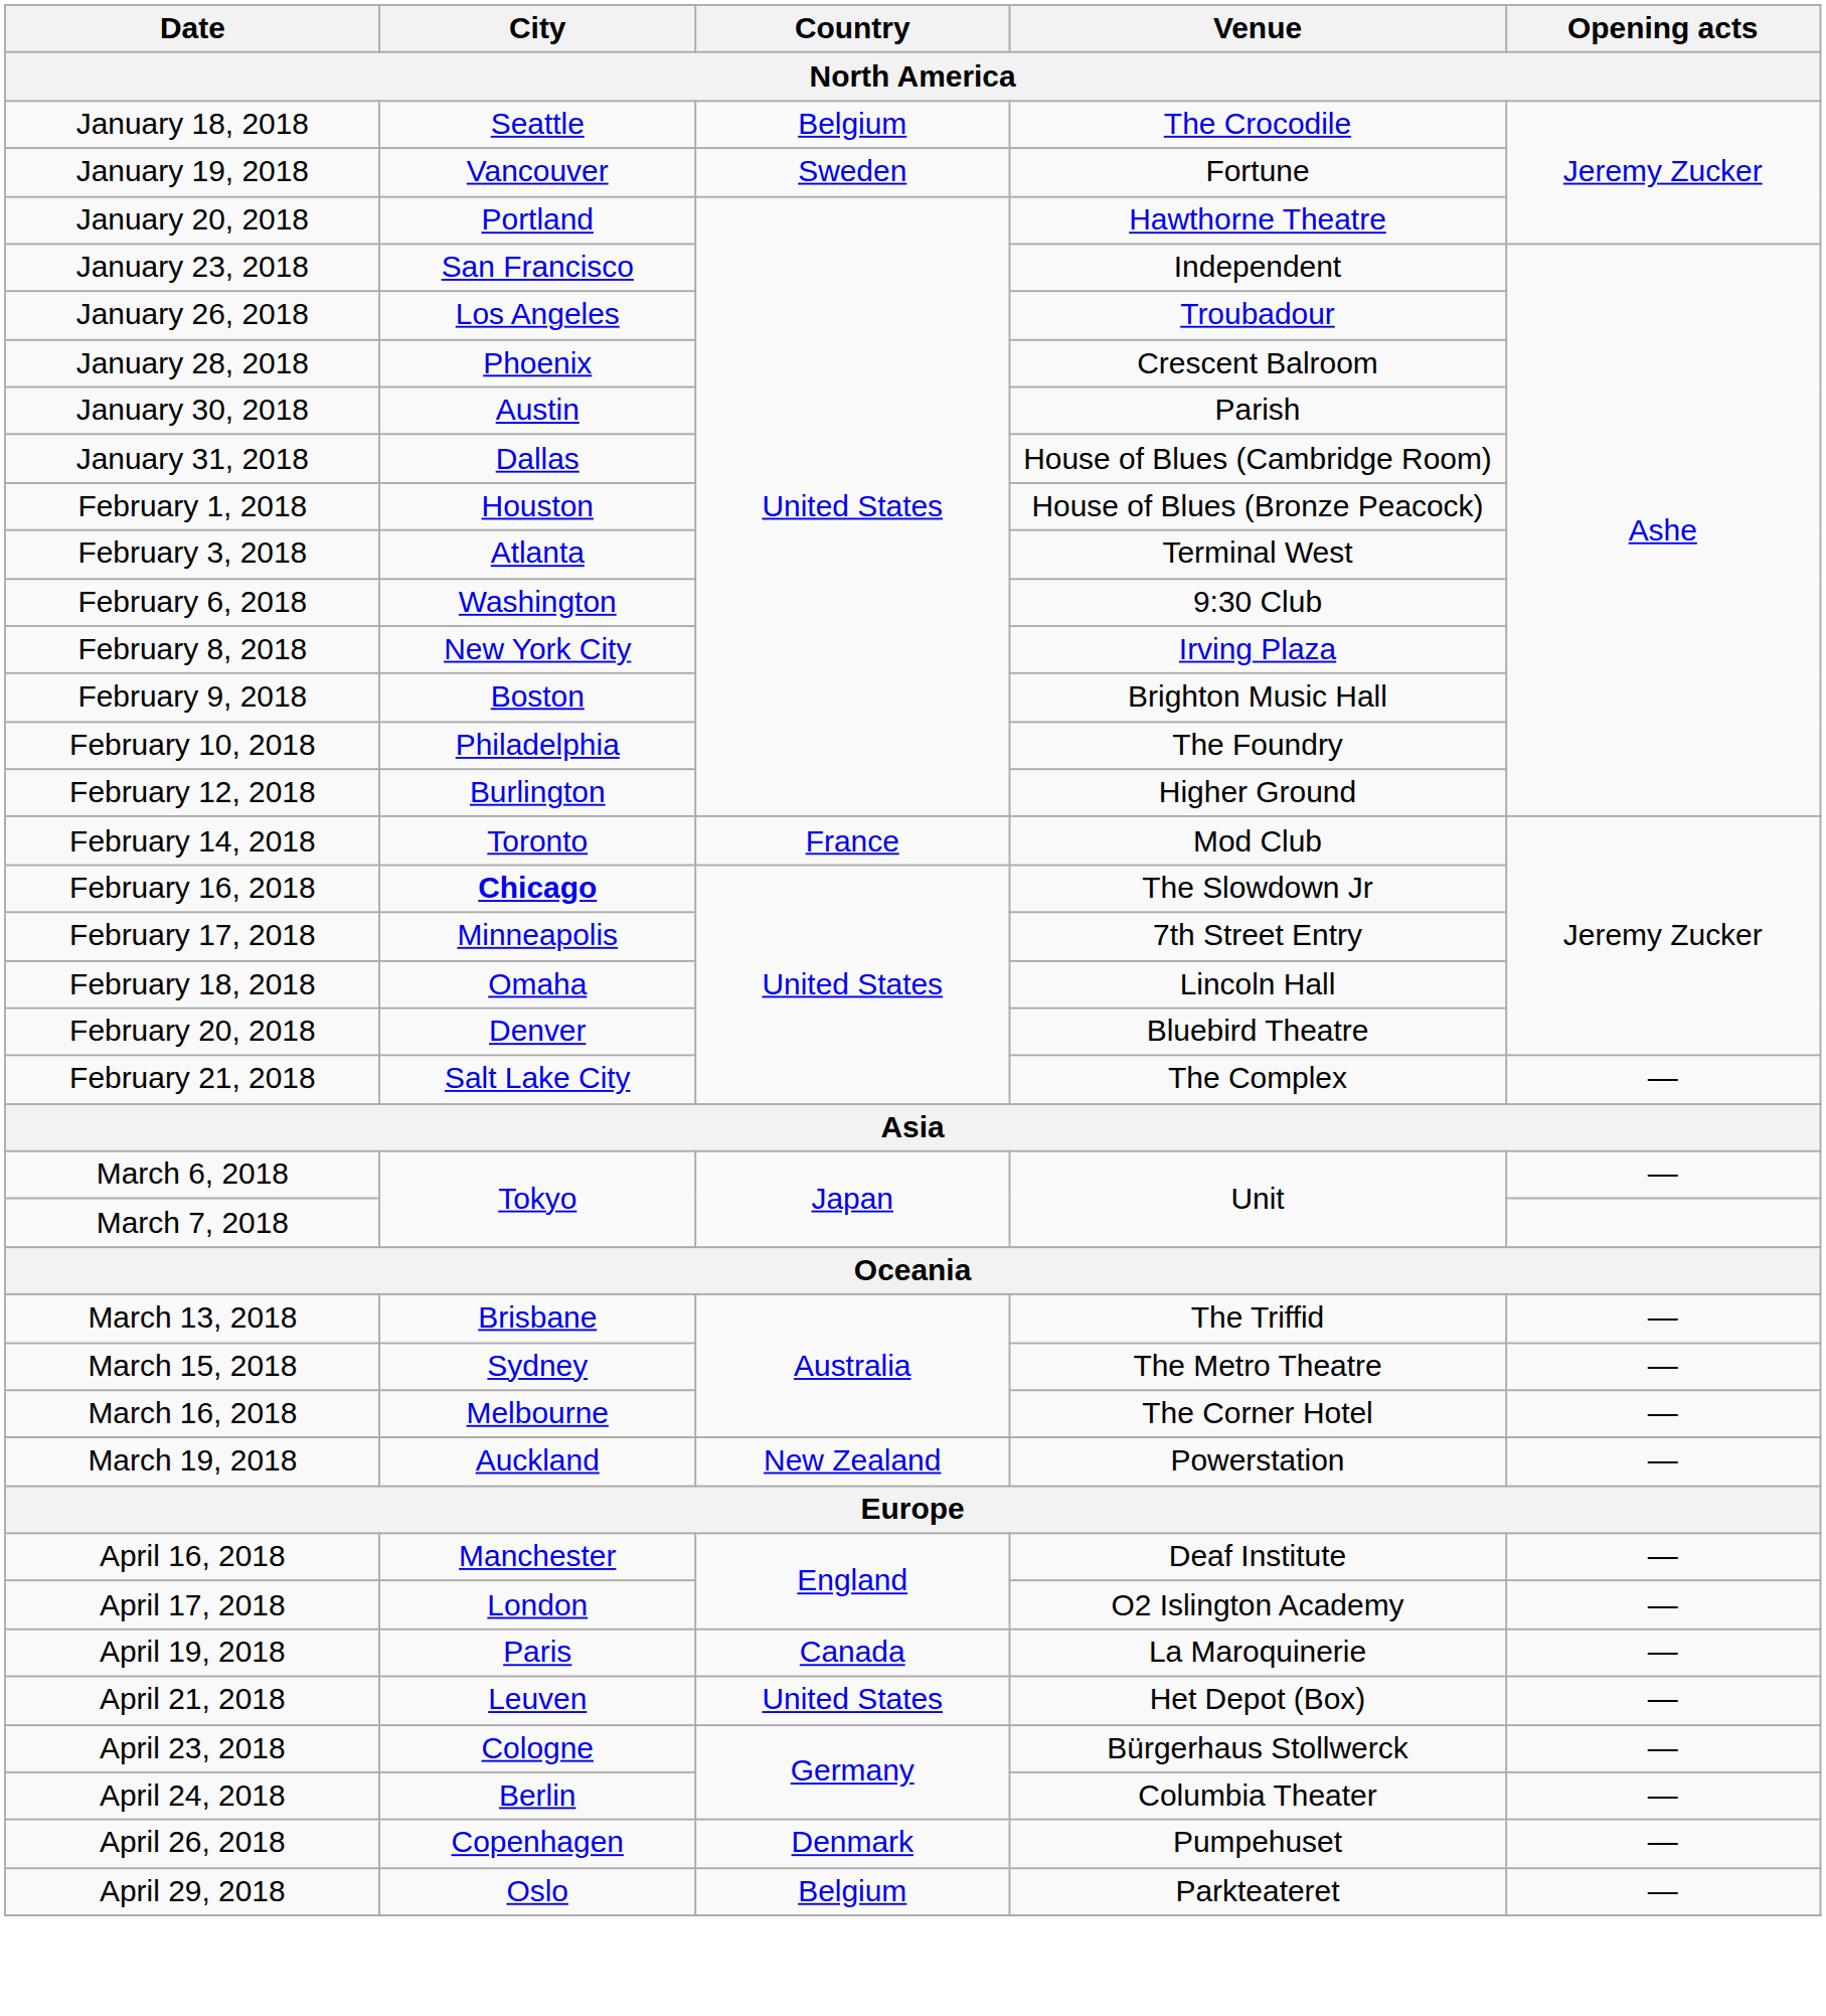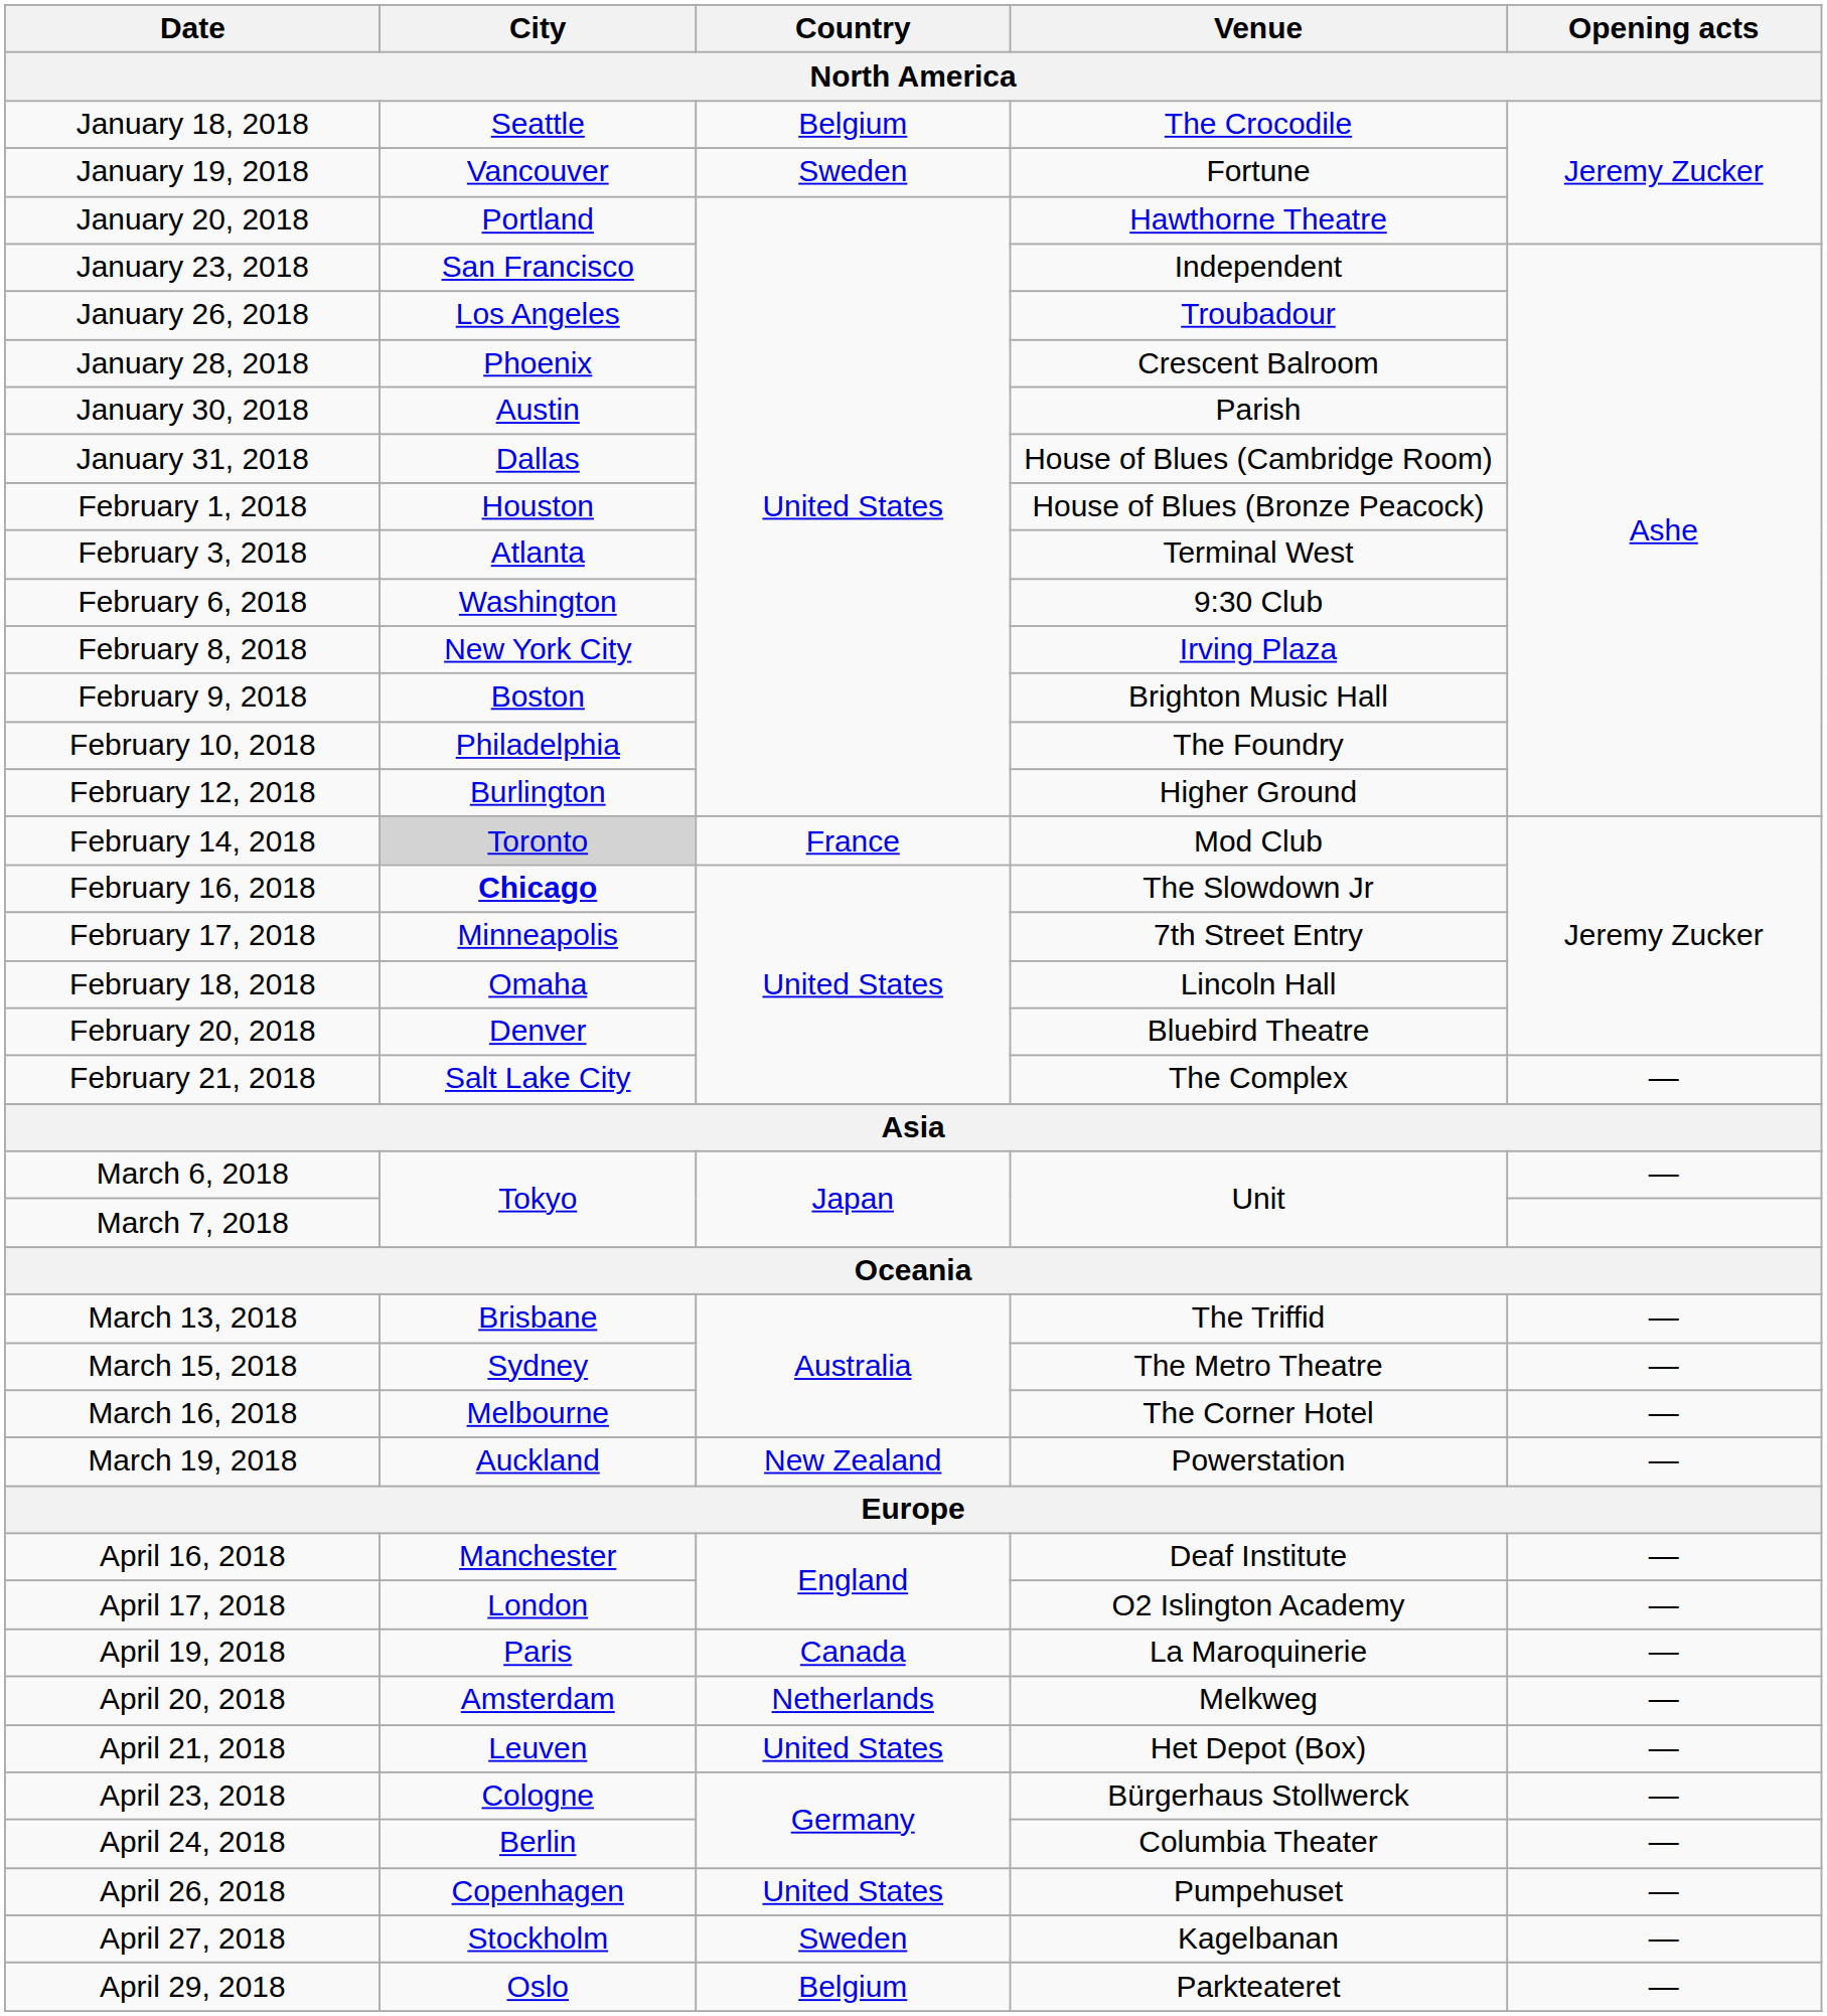 <table class="wikitable" style="text-align:center;">
 <tr>
 <th scope="col" style="width:12em;">Date</th>
 <th scope="col" style="width:10em;">City</th>
 <th scope="col" style="width:10em;">Country</th>
 <th scope="col" style="width:16em;">Venue</th>
 <th scope="col" style="width:10em;">Opening acts</th>
 </tr>
 <tr>
 <th colspan="5">North America</th>
 </tr>
 <tr>
 <td>January 18, 2018</td>
 <td><a href='#'>Seattle</a></td>
 <td><a href='#'>Belgium</a></td>
 <td><a href='#'>The Crocodile</a></td>
 <td rowspan="3"><a href='#'>Jeremy Zucker</a></td>
 </tr>
 <tr>
 <td>January 19, 2018</td>
 <td><a href='#'>Vancouver</a></td>
 <td><a href='#'>Sweden</a></td>
 <td>Fortune</td>
 </tr>
 <tr>
 <td>January 20, 2018</td>
 <td><a href='#'>Portland</a></td>
 <td rowspan="13"><a href='#'>United States</a></td>
 <td><a href='#'>Hawthorne Theatre</a></td>
 </tr>
 <tr>
 <td>January 23, 2018</td>
 <td><a href='#'>San Francisco</a></td>
 <td>Independent</td>
 <td rowspan="12"><a href='#'>Ashe</a></td>
 </tr>
 <tr>
 <td>January 26, 2018</td>
 <td><a href='#'>Los Angeles</a></td>
 <td><a href='#'>Troubadour</a></td>
 </tr>
 <tr>
 <td>January 28, 2018</td>
 <td><a href='#'>Phoenix</a></td>
 <td>Crescent Balroom</td>
 </tr>
 <tr>
 <td>January 30, 2018</td>
 <td><a href='#'>Austin</a></td>
 <td>Parish</td>
 </tr>
 <tr>
 <td>January 31, 2018</td>
 <td><a href='#'>Dallas</a></td>
 <td>House of Blues (Cambridge Room)</td>
 </tr>
 <tr>
 <td>February 1, 2018</td>
 <td><a href='#'>Houston</a></td>
 <td>House of Blues (Bronze Peacock)</td>
 </tr>
 <tr>
 <td>February 3, 2018</td>
 <td><a href='#'>Atlanta</a></td>
 <td>Terminal West</td>
 </tr>
 <tr>
 <td>February 6, 2018</td>
 <td><a href='#'>Washington</a></td>
 <td>9:30 Club</td>
 </tr>
 <tr>
 <td>February 8, 2018</td>
 <td><a href='#'>New York City</a></td>
 <td><a href='#'>Irving Plaza</a></td>
 </tr>
 <tr>
 <td>February 9, 2018</td>
 <td><a href='#'>Boston</a></td>
 <td>Brighton Music Hall</td>
 </tr>
 <tr>
 <td>February 10, 2018</td>
 <td><a href='#'>Philadelphia</a></td>
 <td>The Foundry</td>
 </tr>
 <tr>
 <td>February 12, 2018</td>
 <td><a href='#'>Burlington</a></td>
 <td>Higher Ground</td>
 </tr>
 <tr>
 <td>February 14, 2018</td>
-<td><a href='#'>Toronto</a></td>
+<td style="background: lightgrey;"><a href='#'>Toronto</a></td>
 <td><a href='#'>France</a></td>
 <td>Mod Club</td>
 <td rowspan="5">Jeremy Zucker</td>
 </tr>
 <tr>
 <td>February 16, 2018</td>
 <td><strong><a href='#'>Chicago</a></strong></td>
 <td rowspan="5"><a href='#'>United States</a></td>
 <td>The Slowdown Jr</td>
 </tr>
 <tr>
 <td>February 17, 2018</td>
 <td><a href='#'>Minneapolis</a></td>
 <td>7th Street Entry</td>
 </tr>
 <tr>
 <td>February 18, 2018</td>
 <td><a href='#'>Omaha</a></td>
 <td>Lincoln Hall</td>
 </tr>
 <tr>
 <td>February 20, 2018</td>
 <td><a href='#'>Denver</a></td>
 <td>Bluebird Theatre</td>
 </tr>
 <tr>
 <td>February 21, 2018</td>
 <td><a href='#'>Salt Lake City</a></td>
 <td>The Complex</td>
 <td>—</td>
 </tr>
 <tr>
 <th colspan="5">Asia</th>
 </tr>
 <tr>
 <td>March 6, 2018</td>
 <td rowspan="2"><a href='#'>Tokyo</a></td>
 <td rowspan="2"><a href='#'>Japan</a></td>
 <td rowspan="2">Unit</td>
 <td>—</td>
 </tr>
 <tr>
 <td>March 7, 2018</td>
 <td></td>
 </tr>
 <tr>
 <th colspan="5">Oceania</th>
 </tr>
 <tr>
 <td>March 13, 2018</td>
 <td><a href='#'>Brisbane</a></td>
 <td rowspan="3"><a href='#'>Australia</a></td>
 <td>The Triffid</td>
 <td>—</td>
 </tr>
 <tr>
 <td>March 15, 2018</td>
 <td><a href='#'>Sydney</a></td>
 <td>The Metro Theatre</td>
 <td>—</td>
 </tr>
 <tr>
 <td>March 16, 2018</td>
 <td><a href='#'>Melbourne</a></td>
 <td>The Corner Hotel</td>
 <td>—</td>
 </tr>
 <tr>
 <td>March 19, 2018</td>
 <td><a href='#'>Auckland</a></td>
 <td><a href='#'>New Zealand</a></td>
 <td>Powerstation</td>
 <td>—</td>
 </tr>
 <tr>
 <th colspan="5">Europe</th>
 </tr>
 <tr>
 <td>April 16, 2018</td>
 <td><a href='#'>Manchester</a></td>
 <td rowspan="2"><a href='#'>England</a></td>
 <td>Deaf Institute</td>
 <td>—</td>
 </tr>
 <tr>
 <td>April 17, 2018</td>
 <td><a href='#'>London</a></td>
 <td>O2 Islington Academy</td>
 <td>—</td>
 </tr>
 <tr>
 <td>April 19, 2018</td>
 <td><a href='#'>Paris</a></td>
 <td rowspan="1"><a href='#'>Canada</a></td>
 <td>La Maroquinerie</td>
 <td>—</td>
 </tr>
 <tr>
+<td>April 20, 2018</td>
+<td><a href='#'>Amsterdam</a></td>
+<td><a href='#'>Netherlands</a></td>
+<td>Melkweg</td>
+<td>—</td>
+</tr>
+<tr>
 <td>April 21, 2018</td>
 <td><a href='#'>Leuven</a></td>
 <td rowspan="1"><a href='#'>United States</a></td>
 <td>Het Depot (Box)</td>
 <td>—</td>
 </tr>
 <tr>
 <td>April 23, 2018</td>
 <td><a href='#'>Cologne</a></td>
 <td rowspan="2"><a href='#'>Germany</a></td>
 <td>Bürgerhaus Stollwerck</td>
 <td>—</td>
 </tr>
 <tr>
 <td>April 24, 2018</td>
 <td><a href='#'>Berlin</a></td>
 <td>Columbia Theater</td>
 <td>—</td>
 </tr>
 <tr>
 <td>April 26, 2018</td>
 <td><a href='#'>Copenhagen</a></td>
-<td><a href='#'>Denmark</a></td>
+<td rowspan="1"><a href='#'>United States</a></td>
 <td>Pumpehuset</td>
+<td>—</td>
+</tr>
+<tr>
+<td>April 27, 2018</td>
+<td><a href='#'>Stockholm</a></td>
+<td><a href='#'>Sweden</a></td>
+<td>Kagelbanan</td>
 <td>—</td>
 </tr>
 <tr>
 <td>April 29, 2018</td>
 <td><a href='#'>Oslo</a></td>
 <td><a href='#'>Belgium</a></td>
 <td>Parkteateret</td>
 <td>—</td>
 </tr>
 <tr>
 </tr>
 </table>
